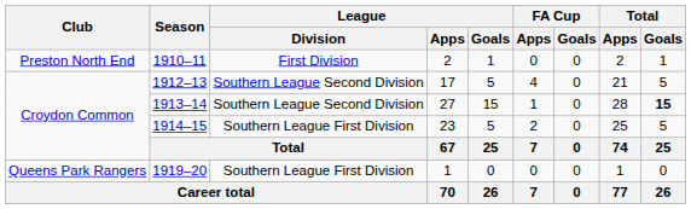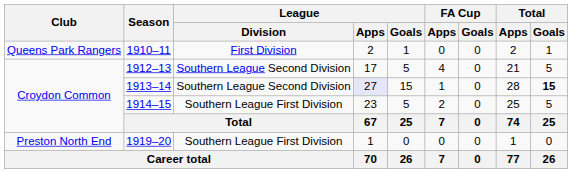 <table class="wikitable" style="text-align: center;">
 <tr>
 <th rowspan="2">Club</th>
 <th rowspan="2">Season</th>
 <th colspan="3">League</th>
 <th colspan="2">FA Cup</th>
 <th colspan="2">Total</th>
 </tr>
 <tr>
 <th>Division</th>
 <th>Apps</th>
 <th>Goals</th>
 <th>Apps</th>
 <th>Goals</th>
 <th>Apps</th>
 <th>Goals</th>
 </tr>
 <tr>
-<td><a href='#'>Preston North End</a></td>
+<td><a href='#'>Queens Park Rangers</a></td>
 <td><a href='#'>1910–11</a></td>
 <td><a href='#'>First Division</a></td>
 <td>2</td>
 <td>1</td>
 <td>0</td>
 <td>0</td>
 <td>2</td>
 <td>1</td>
 </tr>
 <tr>
 <td rowspan="4"><a href='#'>Croydon Common</a></td>
 <td><a href='#'>1912–13</a></td>
 <td><a href='#'>Southern League</a> Second Division</td>
 <td>17</td>
 <td>5</td>
 <td>4</td>
 <td>0</td>
 <td>21</td>
 <td>5</td>
 </tr>
 <tr>
 <td><a href='#'>1913–14</a></td>
 <td>Southern League Second Division</td>
-<td>27</td>
+<td style="background: lavender;">27</td>
 <td>15</td>
 <td>1</td>
 <td>0</td>
 <td>28</td>
 <td><strong>15</strong></td>
 </tr>
 <tr>
 <td><a href='#'>1914–15</a></td>
 <td>Southern League First Division</td>
 <td>23</td>
 <td>5</td>
 <td>2</td>
 <td>0</td>
 <td>25</td>
 <td>5</td>
 </tr>
 <tr>
 <th colspan="2">Total</th>
 <th>67</th>
 <th>25</th>
 <th>7</th>
 <th>0</th>
 <th>74</th>
 <th>25</th>
 </tr>
 <tr>
-<td><a href='#'>Queens Park Rangers</a></td>
+<td><a href='#'>Preston North End</a></td>
 <td><a href='#'>1919–20</a></td>
 <td>Southern League First Division</td>
 <td>1</td>
 <td>0</td>
 <td>0</td>
 <td>0</td>
 <td>1</td>
 <td>0</td>
 </tr>
 <tr>
 <th colspan="3">Career total</th>
 <th>70</th>
 <th>26</th>
 <th>7</th>
 <th>0</th>
 <th>77</th>
 <th>26</th>
 </tr>
 </table>
